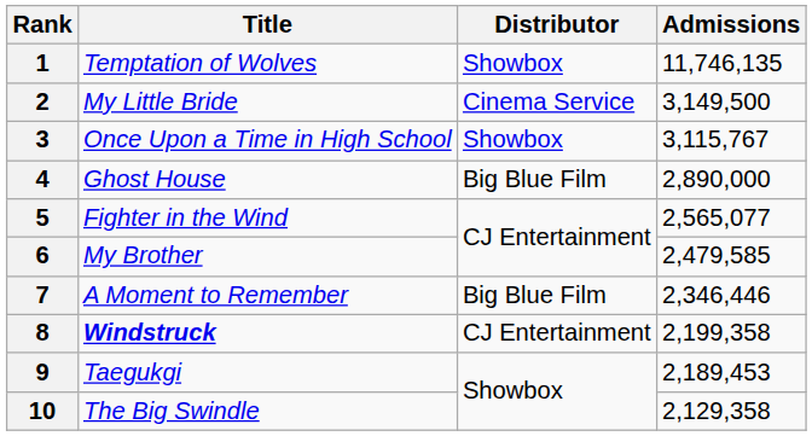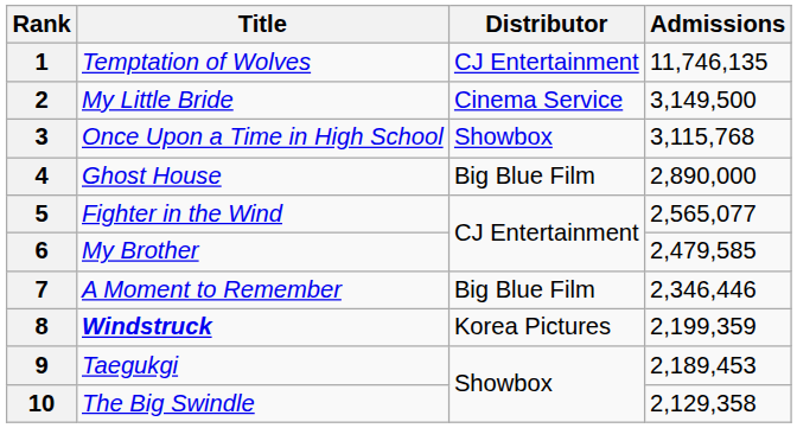 <table class="wikitable" style="margin:auto; margin:auto;">
 <tr>
 <th>Rank</th>
 <th>Title</th>
 <th>Distributor</th>
 <th>Admissions </th>
 </tr>
 <tr>
 <th style="text-align:center;">1</th>
 <td><em><a href='#'>Temptation of Wolves</a></em></td>
-<td><a href='#'>Showbox</a></td>
+<td><a href='#'>CJ Entertainment</a></td>
 <td>11,746,135</td>
 </tr>
 <tr>
 <th style="text-align:center;">2</th>
 <td><em><a href='#'>My Little Bride</a></em></td>
 <td><a href='#'>Cinema Service</a></td>
 <td>3,149,500</td>
 </tr>
 <tr>
 <th style="text-align:center;">3</th>
 <td><em><a href='#'>Once Upon a Time in High School</a></em></td>
 <td><a href='#'>Showbox</a></td>
-<td>3,115,767</td>
+<td>3,115,768</td>
 </tr>
 <tr>
 <th style="text-align:center;">4</th>
 <td><em><a href='#'>Ghost House</a></em></td>
 <td>Big Blue Film</td>
 <td>2,890,000</td>
 </tr>
 <tr>
 <th style="text-align:center;">5</th>
 <td><em><a href='#'>Fighter in the Wind</a></em></td>
 <td rowspan="2">CJ Entertainment</td>
 <td>2,565,077</td>
 </tr>
 <tr>
 <th style="text-align:center;">6</th>
 <td><em><a href='#'>My Brother</a></em></td>
 <td>2,479,585</td>
 </tr>
 <tr>
 <th style="text-align:center;">7</th>
 <td><em><a href='#'>A Moment to Remember</a></em></td>
 <td>Big Blue Film</td>
 <td>2,346,446</td>
 </tr>
 <tr>
 <th style="text-align:center;">8</th>
 <td><strong><em><a href='#'>Windstruck</a></em></strong></td>
-<td>CJ Entertainment</td>
-<td>2,199,358</td>
+<td>Korea Pictures</td>
+<td>2,199,359</td>
 </tr>
 <tr>
 <th style="text-align:center;">9</th>
 <td><em><a href='#'>Taegukgi</a></em></td>
 <td rowspan="2">Showbox</td>
 <td>2,189,453</td>
 </tr>
 <tr>
 <th style="text-align:center;">10</th>
 <td><em><a href='#'>The Big Swindle</a></em></td>
 <td>2,129,358</td>
 </tr>
 </table>
